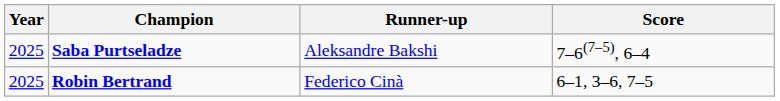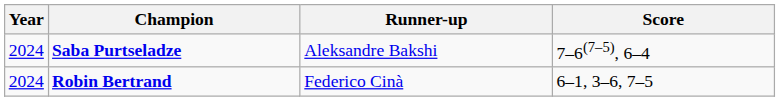 <table class="wikitable" style="font-size:90%">
 <tr>
 <th>Year</th>
 <th width="200">Champion</th>
 <th width="200">Runner-up</th>
 <th width="175">Score</th>
 </tr>
 <tr>
-<td><a href='#'>2025</a></td>
+<td><a href='#'>2024</a></td>
 <td> <strong><a href='#'>Saba Purtseladze</a></strong></td>
 <td> <a href='#'>Aleksandre Bakshi</a></td>
 <td>7–6<sup>(7–5)</sup>, 6–4</td>
 </tr>
 <tr>
-<td><a href='#'>2025</a></td>
+<td><a href='#'>2024</a></td>
 <td> <strong><a href='#'>Robin Bertrand</a></strong></td>
 <td> <a href='#'>Federico Cinà</a></td>
 <td>6–1, 3–6, 7–5</td>
 </tr>
 </table>
